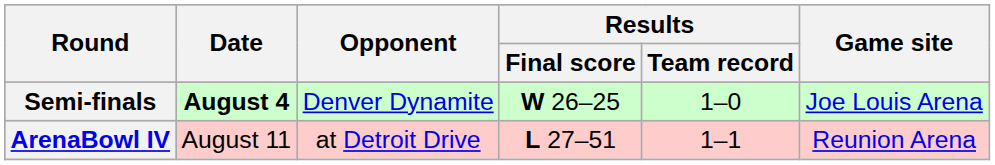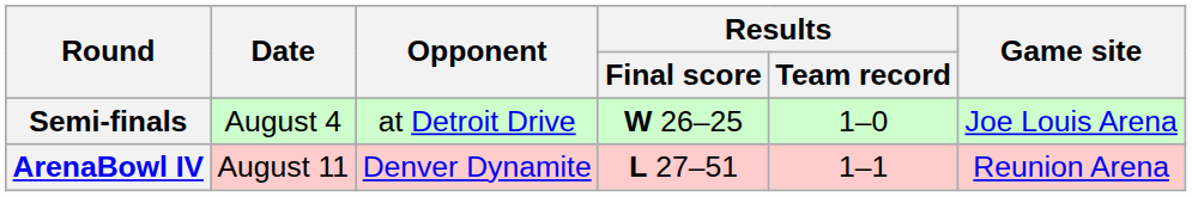 <table class="wikitable" style="font-size: 92%;" "align=center">
 <tr>
 <th rowspan="2">Round</th>
 <th rowspan="2">Date</th>
 <th rowspan="2">Opponent</th>
 <th colspan="2">Results</th>
 <th rowspan="2">Game site</th>
 </tr>
 <tr>
 <th>Final score</th>
 <th>Team record</th>
 </tr>
 <tr style="background:#cfc">
 <th>Semi-finals</th>
-<td style="text-align:center;"><strong>August 4</strong></td>
-<td style="text-align:center;"><a href='#'>Denver Dynamite</a></td>
+<td style="text-align:center;">August 4</td>
+<td style="text-align:center;">at <a href='#'>Detroit Drive</a></td>
 <td style="text-align:center;"><strong>W</strong> 26–25</td>
 <td style="text-align:center;">1–0</td>
 <td style="text-align:center;"><a href='#'>Joe Louis Arena</a></td>
 </tr>
 <tr style="background:#fcc">
 <th><a href='#'>ArenaBowl IV</a></th>
 <td style="text-align:center;">August 11</td>
-<td style="text-align:center;">at <a href='#'>Detroit Drive</a></td>
+<td style="text-align:center;"><a href='#'>Denver Dynamite</a></td>
 <td style="text-align:center;"><strong>L</strong> 27–51</td>
 <td style="text-align:center;">1–1</td>
 <td style="text-align:center;"><a href='#'>Reunion Arena</a></td>
 </tr>
 </table>
